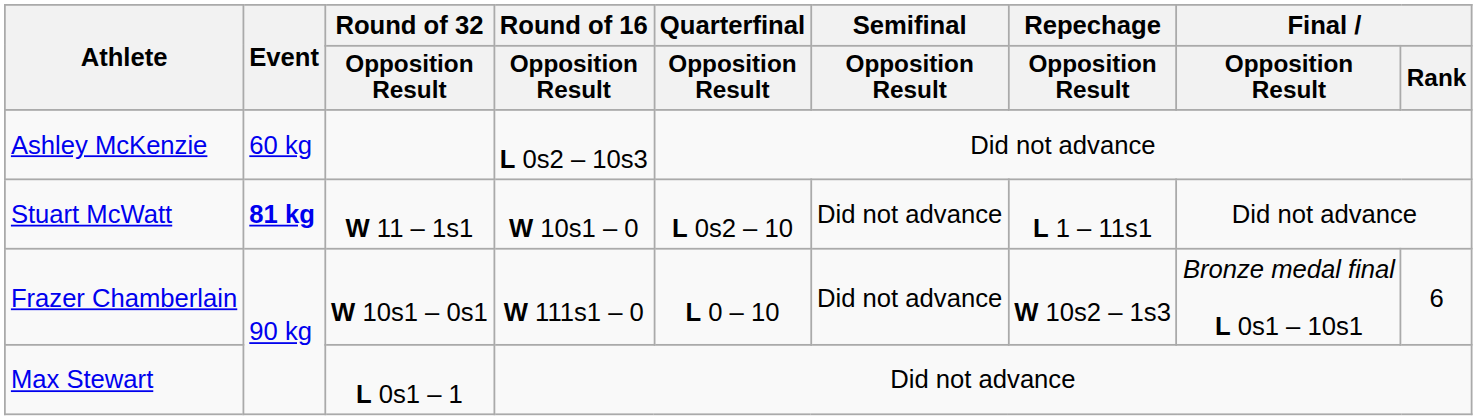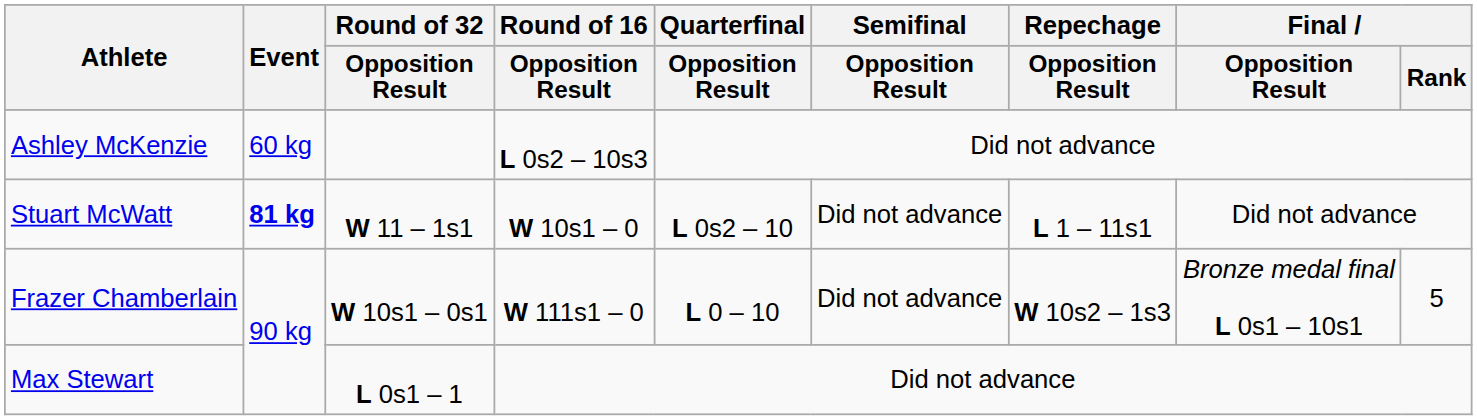 <table class=wikitable style=font-size:90%;text-align:center>
 <tr>
 <th rowspan=2>Athlete</th>
 <th rowspan=2>Event</th>
 <th>Round of 32</th>
 <th>Round of 16</th>
 <th>Quarterfinal</th>
 <th>Semifinal</th>
 <th>Repechage</th>
 <th colspan=2>Final / </th>
 </tr>
 <tr style=font-size:95%>
 <th>Opposition<br>Result</th>
 <th>Opposition<br>Result</th>
 <th>Opposition<br>Result</th>
 <th>Opposition<br>Result</th>
 <th>Opposition<br>Result</th>
 <th>Opposition<br>Result</th>
 <th>Rank</th>
 </tr>
 <tr>
 <td align=left><a href='#'>Ashley McKenzie</a></td>
 <td align=left><a href='#'>60 kg</a></td>
 <td></td>
 <td><br><strong>L</strong> 0s2 – 10s3</td>
 <td colspan=5>Did not advance</td>
 </tr>
 <tr>
 <td align=left><a href='#'>Stuart McWatt</a></td>
 <td align=left><strong><a href='#'>81 kg</a></strong></td>
 <td><br><strong>W</strong> 11 – 1s1</td>
 <td><br><strong>W</strong> 10s1 – 0</td>
 <td><br><strong>L</strong> 0s2 – 10</td>
 <td>Did not advance</td>
 <td><br><strong>L</strong> 1 – 11s1</td>
 <td colspan=2>Did not advance</td>
 </tr>
 <tr>
 <td align=left><a href='#'>Frazer Chamberlain</a></td>
 <td align=left rowspan=2><a href='#'>90 kg</a></td>
 <td><br><strong>W</strong> 10s1 – 0s1</td>
 <td><br><strong>W</strong> 111s1 – 0</td>
 <td><br><strong>L</strong> 0 – 10</td>
 <td>Did not advance</td>
 <td><br><strong>W</strong> 10s2 – 1s3</td>
 <td><em>Bronze medal final</em><br><br><strong>L</strong> 0s1 – 10s1</td>
-<td>6</td>
+<td>5</td>
 </tr>
 <tr>
 <td align=left><a href='#'>Max Stewart</a></td>
 <td><br><strong>L</strong> 0s1 – 1</td>
 <td colspan=6>Did not advance</td>
 </tr>
 </table>
